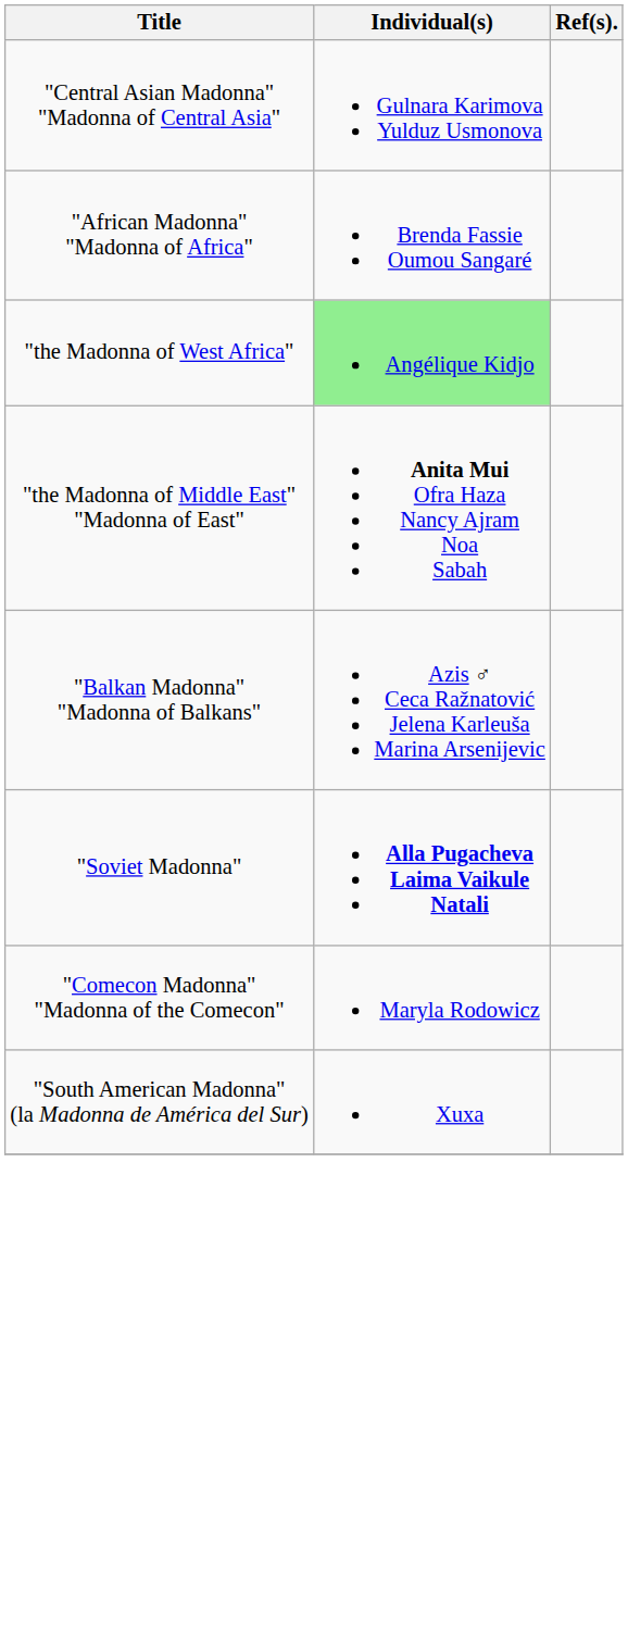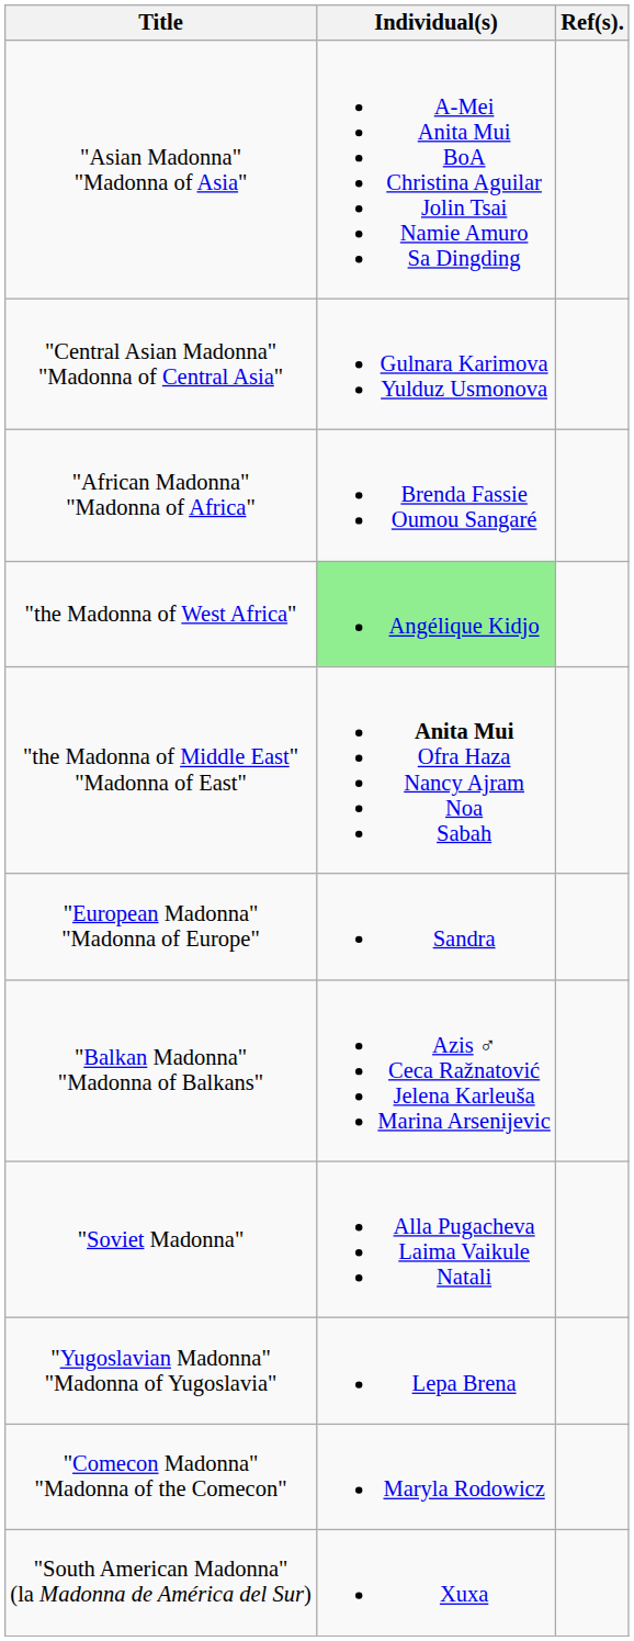 <table class="wikitable sortable plainrowheaders" style="text-align:center;">
 <tr>
 <th scope="col">Title</th>
 <th scope="col">Individual(s)</th>
 <th scope="col">Ref(s).</th>
+</tr>
+<tr>
+<td>"Asian Madonna"<br>"Madonna of <a href='#'>Asia</a>"</td>
+<td><br><ul><li><a href='#'>A-Mei</a></li><li><a href='#'>Anita Mui</a></li><li><a href='#'>BoA</a></li><li><a href='#'>Christina Aguilar</a></li><li><a href='#'>Jolin Tsai</a></li><li><a href='#'>Namie Amuro</a></li><li><a href='#'>Sa Dingding</a></li></ul></td>
+<td><br><br><br><br><br><br></td>
 </tr>
 <tr>
 <td>"Central Asian Madonna"<br>"Madonna of <a href='#'>Central Asia</a>"</td>
 <td><br><ul><li><a href='#'>Gulnara Karimova</a> </li><li><a href='#'>Yulduz Usmonova</a></li></ul></td>
 <td><br></td>
 </tr>
 <tr>
 <td>"African Madonna"<br>"Madonna of <a href='#'>Africa</a>"</td>
 <td><br><ul><li><a href='#'>Brenda Fassie</a></li><li><a href='#'>Oumou Sangaré</a></li></ul></td>
 <td><br></td>
 </tr>
 <tr>
 <td>"the Madonna of <a href='#'>West Africa</a>"</td>
 <td style="background: lightgreen;"><br><ul><li><a href='#'>Angélique Kidjo</a></li></ul></td>
 <td></td>
 </tr>
 <tr>
 <td>"the Madonna of <a href='#'>Middle East</a>"<br>"Madonna of East"</td>
 <td><br><ul><li><strong>Anita Mui</strong></li><li><a href='#'>Ofra Haza</a></li><li><a href='#'>Nancy Ajram</a></li><li><a href='#'>Noa</a></li><li><a href='#'>Sabah</a></li></ul></td>
 <td><br><br><br><br></td>
 </tr>
 <tr>
+<td>"<a href='#'>European</a> Madonna"<br>"Madonna of Europe"</td>
+<td><br><ul><li><a href='#'>Sandra</a></li></ul></td>
+<td></td>
+</tr>
+<tr>
 <td>"<a href='#'>Balkan</a> Madonna"<br>"Madonna of Balkans"</td>
 <td><br><ul><li><a href='#'>Azis</a> ♂</li><li><a href='#'>Ceca Ražnatović</a></li><li><a href='#'>Jelena Karleuša</a></li><li><a href='#'>Marina Arsenijevic</a></li></ul></td>
 <td><br><br><br></td>
 </tr>
 <tr>
 <td>"<a href='#'>Soviet</a> Madonna"</td>
-<td><strong><br><ul><li><a href='#'>Alla Pugacheva</a></li><li><a href='#'>Laima Vaikule</a>  </li><li><a href='#'>Natali</a> </li></ul></strong></td>
+<td><br><ul><li><a href='#'>Alla Pugacheva</a></li><li><a href='#'>Laima Vaikule</a>  </li><li><a href='#'>Natali</a> </li></ul></td>
 <td><br><br></td>
+</tr>
+<tr>
+<td>"<a href='#'>Yugoslavian</a> Madonna"<br>"Madonna of Yugoslavia"</td>
+<td><br><ul><li><a href='#'>Lepa Brena</a></li></ul></td>
+<td></td>
 </tr>
 <tr>
 <td>"<a href='#'>Comecon</a> Madonna"<br>"Madonna of the Comecon"</td>
 <td><br><ul><li><a href='#'>Maryla Rodowicz</a></li></ul></td>
 <td></td>
 </tr>
 <tr>
 <td>"South American Madonna"<br>(la <em>Madonna de América del Sur</em>)</td>
 <td><br><ul><li><a href='#'>Xuxa</a></li></ul></td>
 <td></td>
 </tr>
 <tr>
 </tr>
 </table>
